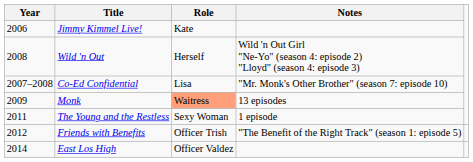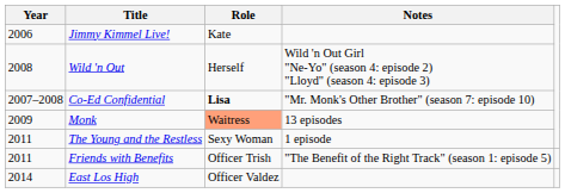 <table class="wikitable sortable">
 <tr>
 <th>Year</th>
 <th>Title</th>
 <th>Role</th>
 <th class="unsortable">Notes</th>
 </tr>
 <tr>
 <td>2006</td>
 <td><em><a href='#'>Jimmy Kimmel Live!</a></em></td>
 <td>Kate</td>
 <td></td>
 </tr>
 <tr>
 <td>2008</td>
 <td><em><a href='#'>Wild 'n Out</a></em></td>
 <td>Herself</td>
 <td>Wild 'n Out Girl<br>"Ne-Yo" (season 4: episode 2)<br>"Lloyd" (season 4: episode 3)</td>
 </tr>
 <tr>
 <td>2007–2008</td>
 <td><em><a href='#'>Co-Ed Confidential</a></em></td>
-<td>Lisa</td>
+<td><strong>Lisa</strong></td>
 <td>"Mr. Monk's Other Brother" (season 7: episode 10)</td>
 </tr>
 <tr>
 <td>2009</td>
 <td><em><a href='#'>Monk</a></em></td>
 <td style="background: lightsalmon;">Waitress</td>
 <td>13 episodes</td>
 </tr>
 <tr>
 <td>2011</td>
 <td><em><a href='#'>The Young and the Restless</a></em></td>
 <td>Sexy Woman</td>
 <td>1 episode</td>
 </tr>
 <tr>
-<td>2012</td>
+<td>2011</td>
 <td><em><a href='#'>Friends with Benefits</a></em></td>
 <td>Officer Trish</td>
 <td>"The Benefit of the Right Track" (season 1: episode 5)</td>
 <td></td>
 </tr>
 <tr>
 <td>2014</td>
 <td><em><a href='#'>East Los High</a></em></td>
 <td>Officer Valdez</td>
 <td></td>
 </tr>
 </table>
